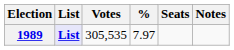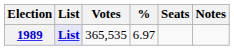 <table class=wikitable>
 <tr>
 <th>Election</th>
 <th>List</th>
 <th>Votes</th>
 <th>%</th>
 <th>Seats</th>
 <th>Notes</th>
 </tr>
 <tr>
 <th><a href='#'>1989</a></th>
 <td style="background: lavender;"><strong><a href='#'>List</a></strong></td>
-<td>305,535</td>
-<td>7.97</td>
+<td>365,535</td>
+<td>6.97</td>
 <td></td>
 <td></td>
 </tr>
 </table>
